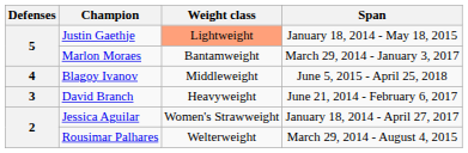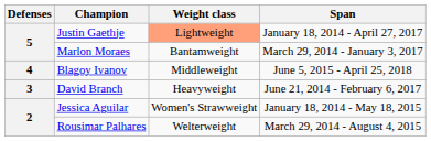 <table class="wikitable">
 <tr>
 <th>Defenses</th>
 <th>Champion</th>
 <th>Weight class</th>
 <th>Span</th>
 </tr>
 <tr>
 <th rowspan="2">5</th>
 <td> <a href='#'>Justin Gaethje</a></td>
 <td align=center style="background: lightsalmon;">Lightweight</td>
-<td align=center>January 18, 2014 - May 18, 2015</td>
+<td align=center>January 18, 2014 - April 27, 2017</td>
 </tr>
 <tr>
 <td> <a href='#'>Marlon Moraes</a></td>
 <td align=center>Bantamweight</td>
 <td align=center>March 29, 2014 - January 3, 2017</td>
 </tr>
 <tr>
 <th rowspan="1">4</th>
 <td> <a href='#'>Blagoy Ivanov</a></td>
 <td align="center">Middleweight</td>
 <td align="center">June 5, 2015 - April 25, 2018</td>
 </tr>
 <tr>
 <th>3</th>
 <td> <a href='#'>David Branch</a></td>
 <td align="center">Heavyweight</td>
 <td align="center">June 21, 2014 - February 6, 2017</td>
 </tr>
 <tr>
 <th rowspan="2">2</th>
 <td>  <a href='#'>Jessica Aguilar</a></td>
 <td align=center>Women's Strawweight</td>
-<td align=center>January 18, 2014 - April 27, 2017</td>
+<td align=center>January 18, 2014 - May 18, 2015</td>
 </tr>
 <tr>
 <td> <a href='#'>Rousimar Palhares</a></td>
 <td align=center>Welterweight</td>
 <td align=center>March 29, 2014 - August 4, 2015</td>
 </tr>
 </table>
